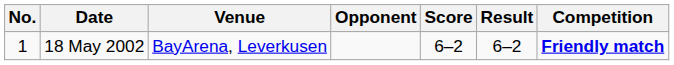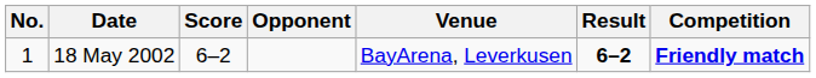 <table class="wikitable sortable">
 <tr>
 <th scope="col">No.</th>
 <th scope="col">Date</th>
+<th scope="col">Score</th>
+<th scope="col">Opponent</th>
 <th scope="col">Venue</th>
-<th scope="col">Opponent</th>
-<th scope="col">Score</th>
 <th scope="col">Result</th>
 <th scope="col">Competition</th>
 </tr>
 <tr>
 <td align="center">1</td>
 <td>18 May 2002</td>
+<td align="center">6–2</td>
+<td></td>
 <td><a href='#'>BayArena</a>, <a href='#'>Leverkusen</a></td>
-<td></td>
-<td align="center">6–2</td>
-<td align="center">6–2</td>
+<td align="center"><strong>6–2</strong></td>
 <td><strong><a href='#'>Friendly match</a></strong></td>
 </tr>
 </table>
